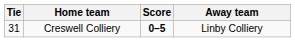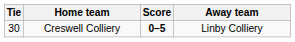 <table class="wikitable" style="text-align:center;">
 <tr>
 <th width=20>Tie</th>
 <th width=175>Home team</th>
 <th width=20>Score</th>
 <th width=175>Away team</th>
 </tr>
 <tr>
-<td>31</td>
+<td>30</td>
 <td>Creswell Colliery</td>
 <td><strong>0–5</strong></td>
 <td>Linby Colliery</td>
 </tr>
 </table>
